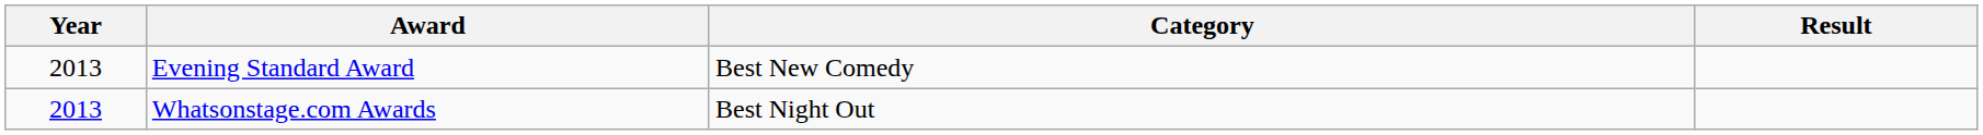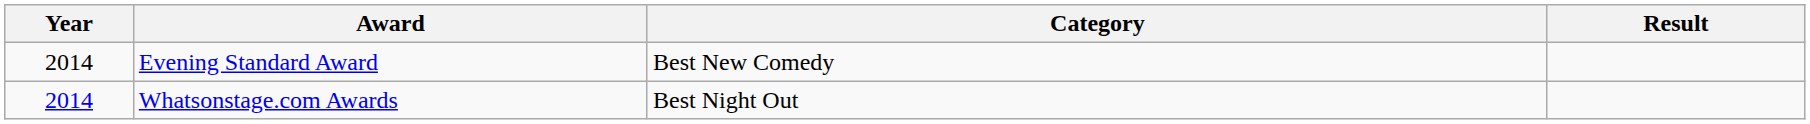 <table class="wikitable" width="95%">
 <tr>
 <th width="5%">Year</th>
 <th width="20%">Award</th>
 <th width="35%">Category</th>
 <th width="10%">Result</th>
 </tr>
 <tr>
-<td rowspan="1" align="center">2013</td>
+<td rowspan="1" align="center">2014</td>
 <td rowspan="1"><a href='#'>Evening Standard Award</a></td>
 <td colspan="1">Best New Comedy</td>
 <td></td>
 </tr>
 <tr>
-<td rowspan="1" align="center"><a href='#'>2013</a></td>
+<td rowspan="1" align="center"><a href='#'>2014</a></td>
 <td rowspan="1"><a href='#'>Whatsonstage.com Awards</a></td>
 <td colspan="1">Best Night Out</td>
 <td></td>
 </tr>
 </table>
